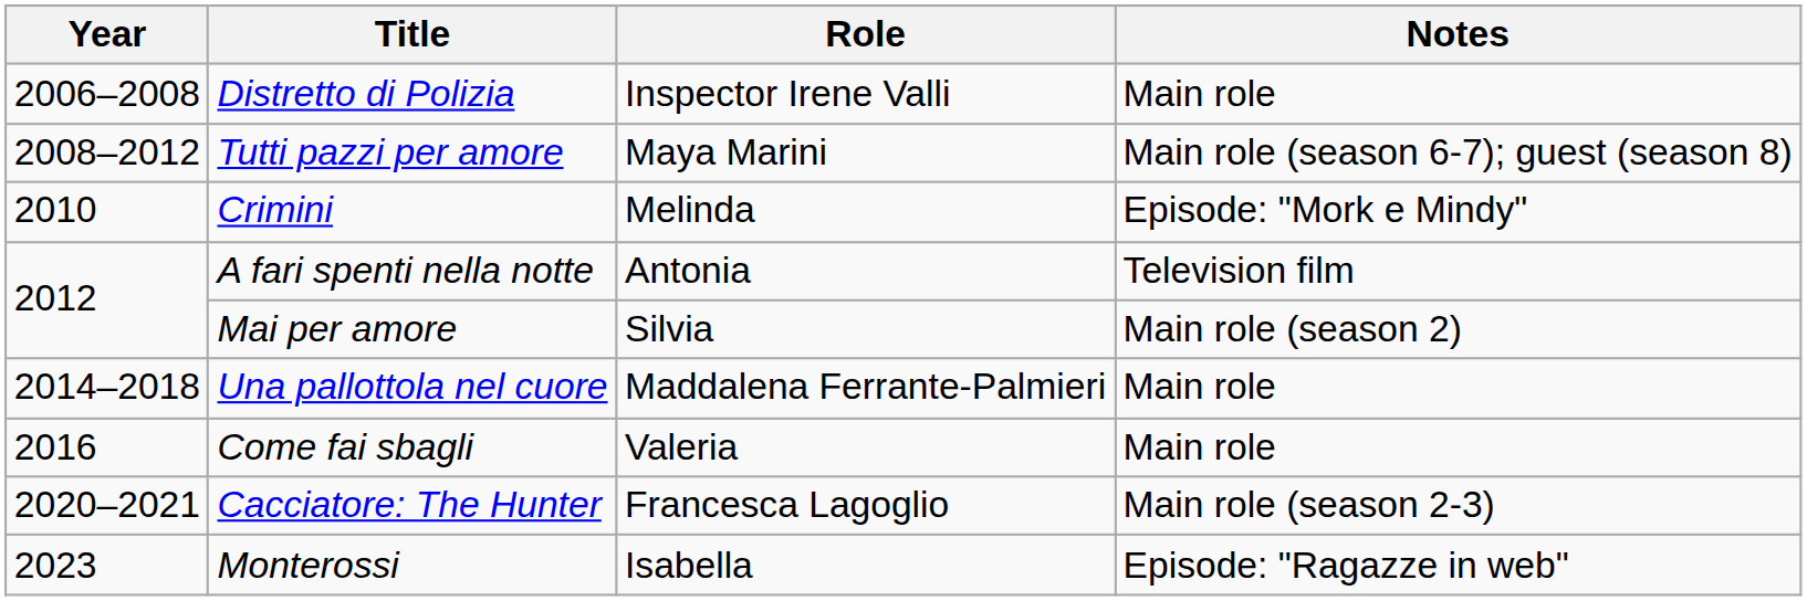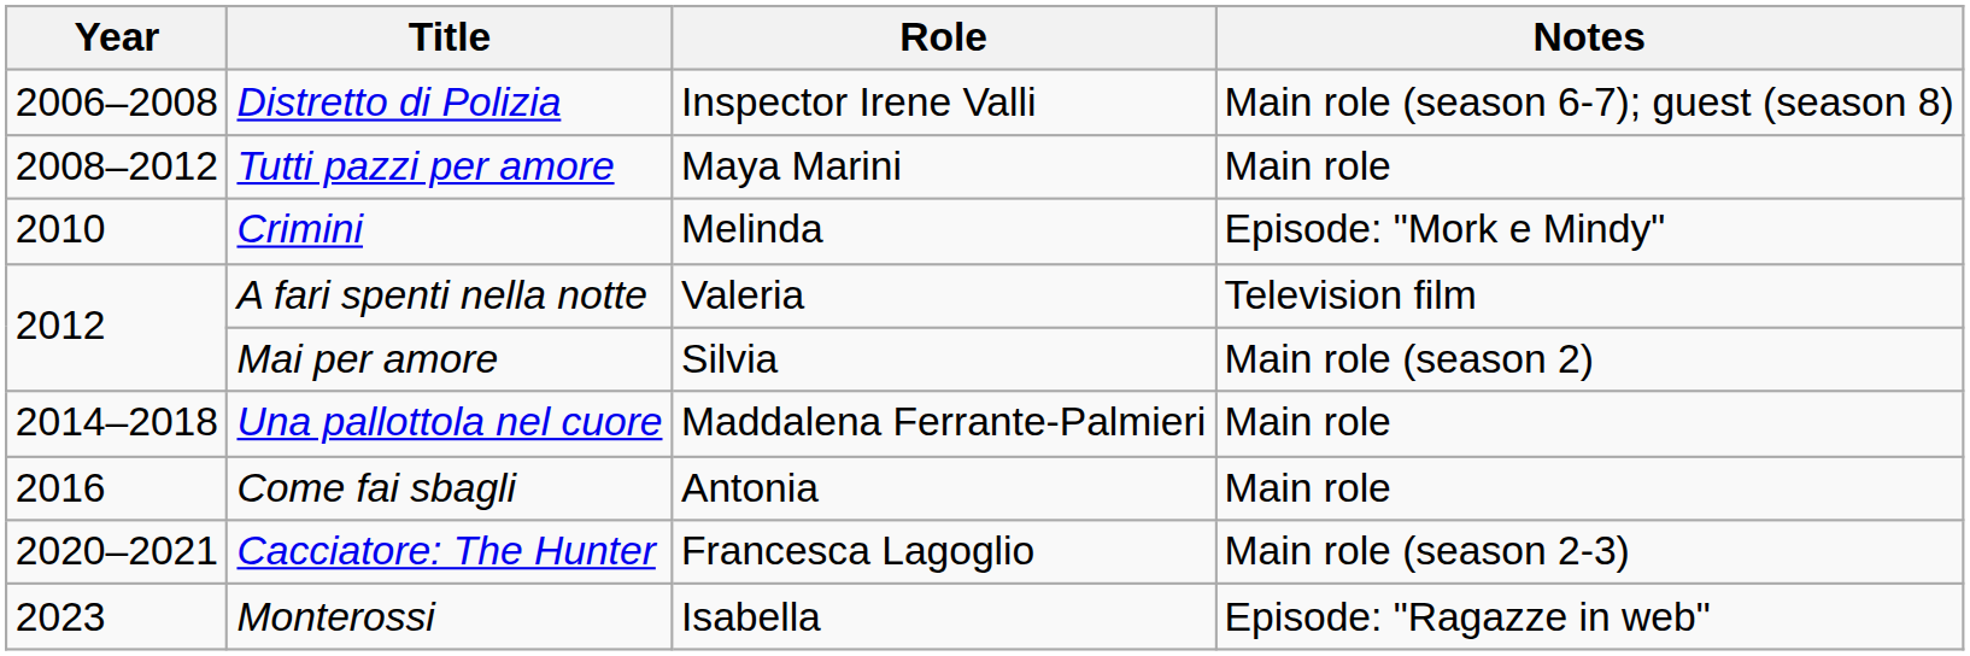 <table class="wikitable plainrowheaders sortable">
 <tr>
 <th scope="col">Year</th>
 <th scope="col">Title</th>
 <th scope="col">Role</th>
 <th scope="col" class="unsortable">Notes</th>
 </tr>
 <tr>
 <td>2006–2008</td>
 <td><em><a href='#'>Distretto di Polizia</a></em></td>
 <td>Inspector Irene Valli</td>
-<td>Main role</td>
+<td>Main role (season 6-7); guest (season 8)</td>
 </tr>
 <tr>
 <td>2008–2012</td>
 <td><em><a href='#'>Tutti pazzi per amore</a></em></td>
 <td>Maya Marini</td>
-<td>Main role (season 6-7); guest (season 8)</td>
+<td>Main role</td>
 </tr>
 <tr>
 <td>2010</td>
 <td><em><a href='#'>Crimini</a></em></td>
 <td>Melinda</td>
 <td>Episode: "Mork e Mindy"</td>
 </tr>
 <tr>
 <td rowspan="2">2012</td>
 <td><em>A fari spenti nella notte</em></td>
-<td>Antonia</td>
+<td>Valeria</td>
 <td>Television film</td>
 </tr>
 <tr>
 <td><em>Mai per amore</em></td>
 <td>Silvia</td>
 <td>Main role (season 2)</td>
 </tr>
 <tr>
 <td>2014–2018</td>
 <td><em><a href='#'>Una pallottola nel cuore</a></em></td>
 <td>Maddalena Ferrante-Palmieri</td>
 <td>Main role</td>
 </tr>
 <tr>
 <td>2016</td>
 <td><em>Come fai sbagli</em></td>
-<td>Valeria</td>
+<td>Antonia</td>
 <td>Main role</td>
 </tr>
 <tr>
 <td>2020–2021</td>
 <td><em><a href='#'>Cacciatore: The Hunter</a></em></td>
 <td>Francesca Lagoglio</td>
 <td>Main role (season 2-3)</td>
 </tr>
 <tr>
 <td>2023</td>
 <td><em>Monterossi</em></td>
 <td>Isabella</td>
 <td>Episode: "Ragazze in web"</td>
 </tr>
 </table>
